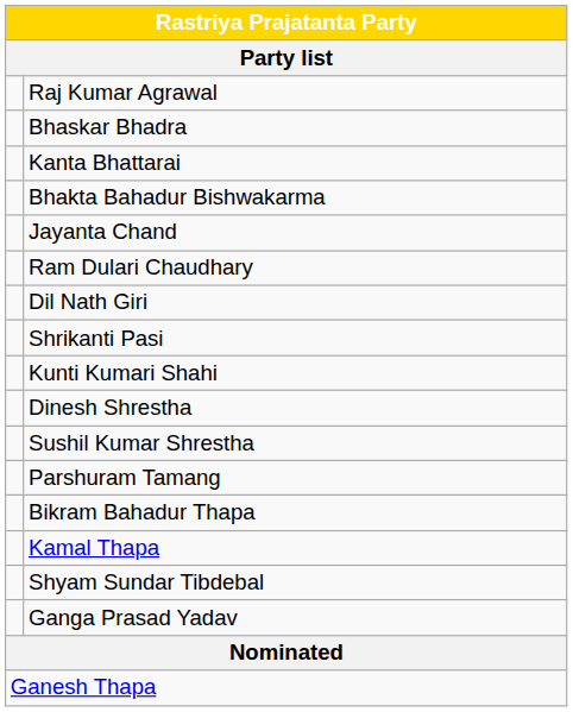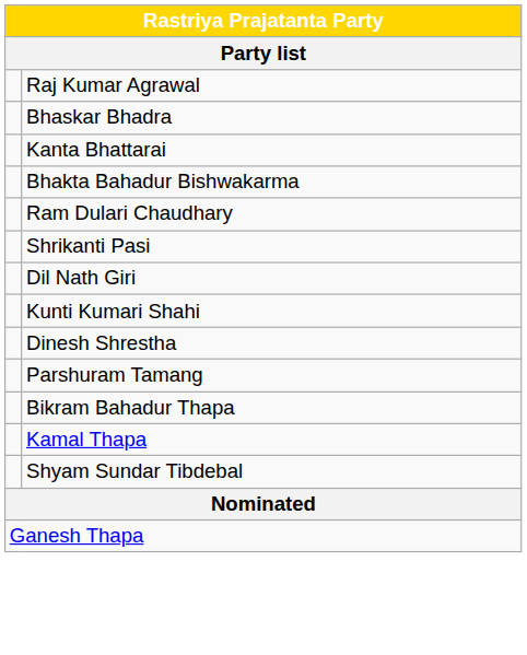 <table class="wikitable mw-collapsible mw-collapsed" role="presentation">
 <tr>
 <th colspan="2" style="width: 300pt; background:gold; color: white;">Rastriya Prajatanta Party</th>
 </tr>
 <tr>
 <th colspan="2">Party list</th>
 </tr>
 <tr>
 <td></td>
 <td>Raj Kumar Agrawal</td>
 </tr>
 <tr>
 <td></td>
 <td>Bhaskar Bhadra</td>
 </tr>
 <tr>
 <td></td>
 <td>Kanta Bhattarai</td>
 </tr>
 <tr>
 <td></td>
 <td>Bhakta Bahadur Bishwakarma</td>
 </tr>
 <tr>
 <td></td>
-<td>Jayanta Chand</td>
-</tr>
-<tr>
-<td></td>
 <td>Ram Dulari Chaudhary</td>
 </tr>
 <tr>
 <td></td>
-<td>Dil Nath Giri</td>
+<td>Shrikanti Pasi</td>
 </tr>
 <tr>
 <td></td>
-<td>Shrikanti Pasi</td>
+<td>Dil Nath Giri</td>
 </tr>
 <tr>
 <td></td>
 <td>Kunti Kumari Shahi</td>
 </tr>
 <tr>
 <td></td>
 <td>Dinesh Shrestha</td>
-</tr>
-<tr>
-<td></td>
-<td>Sushil Kumar Shrestha</td>
 </tr>
 <tr>
 <td></td>
 <td>Parshuram Tamang</td>
 </tr>
 <tr>
 <td></td>
 <td>Bikram Bahadur Thapa</td>
 </tr>
 <tr>
 <td></td>
 <td><a href='#'>Kamal Thapa</a></td>
 </tr>
 <tr>
 <td></td>
 <td>Shyam Sundar Tibdebal</td>
 </tr>
 <tr>
-<td></td>
-<td>Ganga Prasad Yadav</td>
-</tr>
-<tr>
 <th colspan="2">Nominated</th>
 </tr>
 <tr>
 <td colspan="2"><a href='#'>Ganesh Thapa</a></td>
 </tr>
 </table>
